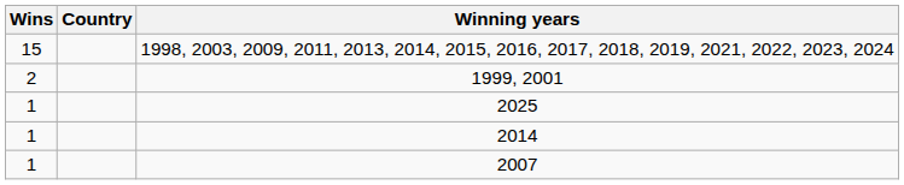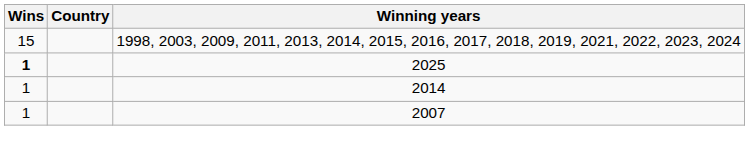 <table class="wikitable sortable">
 <tr>
 <th>Wins</th>
 <th>Country</th>
 <th>Winning years</th>
 </tr>
 <tr>
 <td align="center">15</td>
 <td></td>
 <td align="center">1998, 2003, 2009, 2011, 2013, 2014, 2015, 2016, 2017, 2018, 2019, 2021, 2022, 2023, 2024</td>
 </tr>
 <tr>
-<td align="center">2</td>
-<td></td>
-<td align="center">1999, 2001</td>
-</tr>
-<tr>
-<td align="center">1</td>
+<td align="center"><strong>1</strong></td>
 <td></td>
 <td align="center">2025</td>
 </tr>
 <tr>
 <td align="center">1</td>
 <td></td>
 <td align="center">2014</td>
 </tr>
 <tr>
 <td align="center">1</td>
 <td></td>
 <td align="center">2007</td>
 </tr>
 </table>
